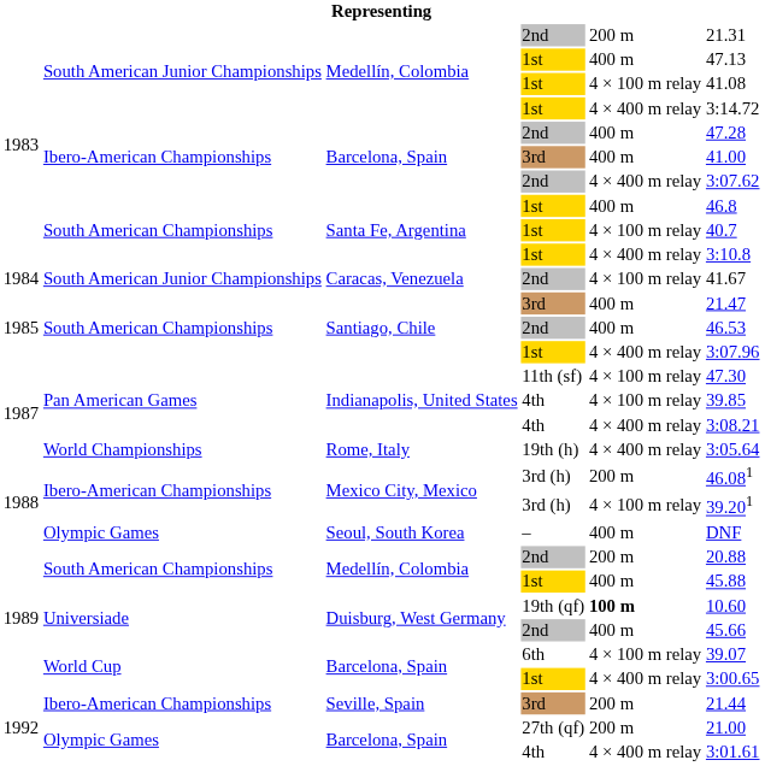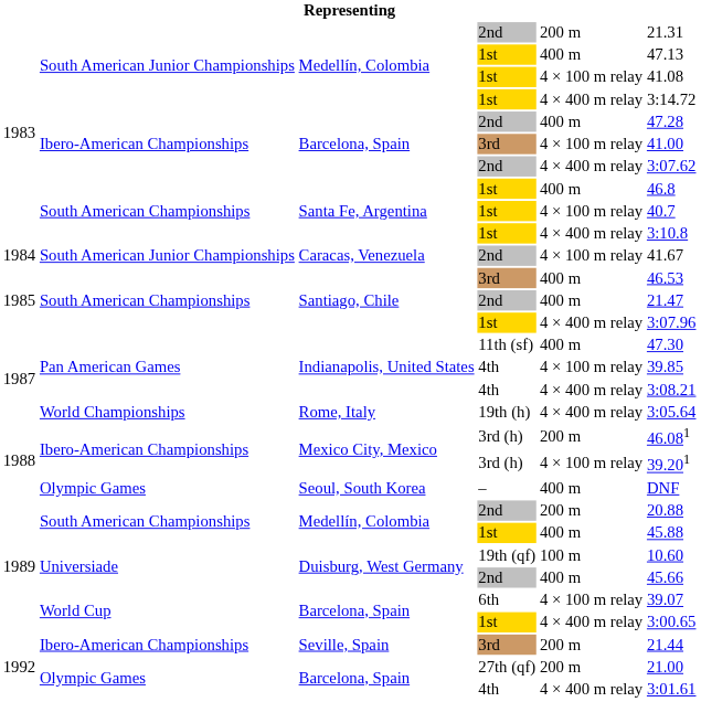 <table>
 <tr>
 <th colspan="6">Representing </th>
 </tr>
 <tr>
 <td rowspan=10>1983</td>
 <td rowspan=4><a href='#'>South American Junior Championships</a></td>
 <td rowspan=4><a href='#'>Medellín, Colombia</a></td>
 <td bgcolor=silver>2nd</td>
 <td>200 m</td>
 <td>21.31</td>
 </tr>
 <tr>
 <td bgcolor=gold>1st</td>
 <td>400 m</td>
 <td>47.13</td>
 </tr>
 <tr>
 <td bgcolor=gold>1st</td>
 <td>4 × 100 m relay</td>
 <td>41.08</td>
 </tr>
 <tr>
 <td bgcolor=gold>1st</td>
 <td>4 × 400 m relay</td>
 <td>3:14.72</td>
 </tr>
 <tr>
 <td rowspan=3><a href='#'>Ibero-American Championships</a></td>
 <td rowspan=3><a href='#'>Barcelona, Spain</a></td>
 <td bgcolor=silver>2nd</td>
 <td>400 m</td>
 <td><a href='#'>47.28</a></td>
 </tr>
 <tr>
 <td bgcolor=cc9966>3rd</td>
-<td>400 m</td>
+<td>4 × 100 m relay</td>
 <td><a href='#'>41.00</a></td>
 </tr>
 <tr>
 <td bgcolor=silver>2nd</td>
 <td>4 × 400 m relay</td>
 <td><a href='#'>3:07.62</a></td>
 </tr>
 <tr>
 <td rowspan=3><a href='#'>South American Championships</a></td>
 <td rowspan=3><a href='#'>Santa Fe, Argentina</a></td>
 <td bgcolor=gold>1st</td>
 <td>400 m</td>
 <td><a href='#'>46.8</a></td>
 </tr>
 <tr>
 <td bgcolor=gold>1st</td>
 <td>4 × 100 m relay</td>
 <td><a href='#'>40.7</a></td>
 </tr>
 <tr>
 <td bgcolor=gold>1st</td>
 <td>4 × 400 m relay</td>
 <td><a href='#'>3:10.8</a></td>
 </tr>
 <tr>
 <td>1984</td>
 <td><a href='#'>South American Junior Championships</a></td>
 <td><a href='#'>Caracas, Venezuela</a></td>
 <td bgcolor=silver>2nd</td>
 <td>4 × 100 m relay</td>
 <td>41.67</td>
 </tr>
 <tr>
 <td rowspan=3>1985</td>
 <td rowspan=3><a href='#'>South American Championships</a></td>
 <td rowspan=3><a href='#'>Santiago, Chile</a></td>
 <td bgcolor=cc9966>3rd</td>
 <td>400 m</td>
-<td><a href='#'>21.47</a></td>
+<td><a href='#'>46.53</a></td>
 </tr>
 <tr>
 <td bgcolor=silver>2nd</td>
 <td>400 m</td>
-<td><a href='#'>46.53</a></td>
+<td><a href='#'>21.47</a></td>
 </tr>
 <tr>
 <td bgcolor=gold>1st</td>
 <td>4 × 400 m relay</td>
 <td><a href='#'>3:07.96</a></td>
 </tr>
 <tr>
 <td rowspan=4>1987</td>
 <td rowspan=3><a href='#'>Pan American Games</a></td>
 <td rowspan=3><a href='#'>Indianapolis, United States</a></td>
 <td>11th (sf)</td>
-<td>4 × 100 m relay</td>
+<td>400 m</td>
 <td><a href='#'>47.30</a></td>
 </tr>
 <tr>
 <td>4th</td>
 <td>4 × 100 m relay</td>
 <td><a href='#'>39.85</a></td>
 </tr>
 <tr>
 <td>4th</td>
 <td>4 × 400 m relay</td>
 <td><a href='#'>3:08.21</a></td>
 </tr>
 <tr>
 <td><a href='#'>World Championships</a></td>
 <td><a href='#'>Rome, Italy</a></td>
 <td>19th (h)</td>
 <td>4 × 400 m relay</td>
 <td><a href='#'>3:05.64</a></td>
 </tr>
 <tr>
 <td rowspan=3>1988</td>
 <td rowspan=2><a href='#'>Ibero-American Championships</a></td>
 <td rowspan=2><a href='#'>Mexico City, Mexico</a></td>
 <td>3rd (h)</td>
 <td>200 m</td>
 <td><a href='#'>46.08</a><sup>1</sup></td>
 </tr>
 <tr>
 <td>3rd (h)</td>
 <td>4 × 100 m relay</td>
 <td><a href='#'>39.20</a><sup>1</sup></td>
 </tr>
 <tr>
 <td><a href='#'>Olympic Games</a></td>
 <td><a href='#'>Seoul, South Korea</a></td>
 <td>–</td>
 <td>400 m</td>
 <td><a href='#'>DNF</a></td>
 </tr>
 <tr>
 <td rowspan=6>1989</td>
 <td rowspan=2><a href='#'>South American Championships</a></td>
 <td rowspan=2><a href='#'>Medellín, Colombia</a></td>
 <td bgcolor=silver>2nd</td>
 <td>200 m</td>
 <td><a href='#'>20.88</a></td>
 </tr>
 <tr>
 <td bgcolor=gold>1st</td>
 <td>400 m</td>
 <td><a href='#'>45.88</a></td>
 </tr>
 <tr>
 <td rowspan=2><a href='#'>Universiade</a></td>
 <td rowspan=2><a href='#'>Duisburg, West Germany</a></td>
 <td>19th (qf)</td>
-<td><strong>100 m</strong></td>
+<td>100 m</td>
 <td><a href='#'>10.60</a></td>
 </tr>
 <tr>
 <td bgcolor=silver>2nd</td>
 <td>400 m</td>
 <td><a href='#'>45.66</a></td>
 </tr>
 <tr>
 <td rowspan=2><a href='#'>World Cup</a></td>
 <td rowspan=2><a href='#'>Barcelona, Spain</a></td>
 <td>6th</td>
 <td>4 × 100 m relay</td>
 <td><a href='#'>39.07</a></td>
 </tr>
 <tr>
 <td bgcolor=gold>1st</td>
 <td>4 × 400 m relay</td>
 <td><a href='#'>3:00.65</a></td>
 </tr>
 <tr>
 <td rowspan=3>1992</td>
 <td><a href='#'>Ibero-American Championships</a></td>
 <td><a href='#'>Seville, Spain</a></td>
 <td bgcolor=cc9966>3rd</td>
 <td>200 m</td>
 <td><a href='#'>21.44</a></td>
 </tr>
 <tr>
 <td rowspan=2><a href='#'>Olympic Games</a></td>
 <td rowspan=2><a href='#'>Barcelona, Spain</a></td>
 <td>27th (qf)</td>
 <td>200 m</td>
 <td><a href='#'>21.00</a></td>
 </tr>
 <tr>
 <td>4th</td>
 <td>4 × 400 m relay</td>
 <td><a href='#'>3:01.61</a></td>
 </tr>
 </table>
